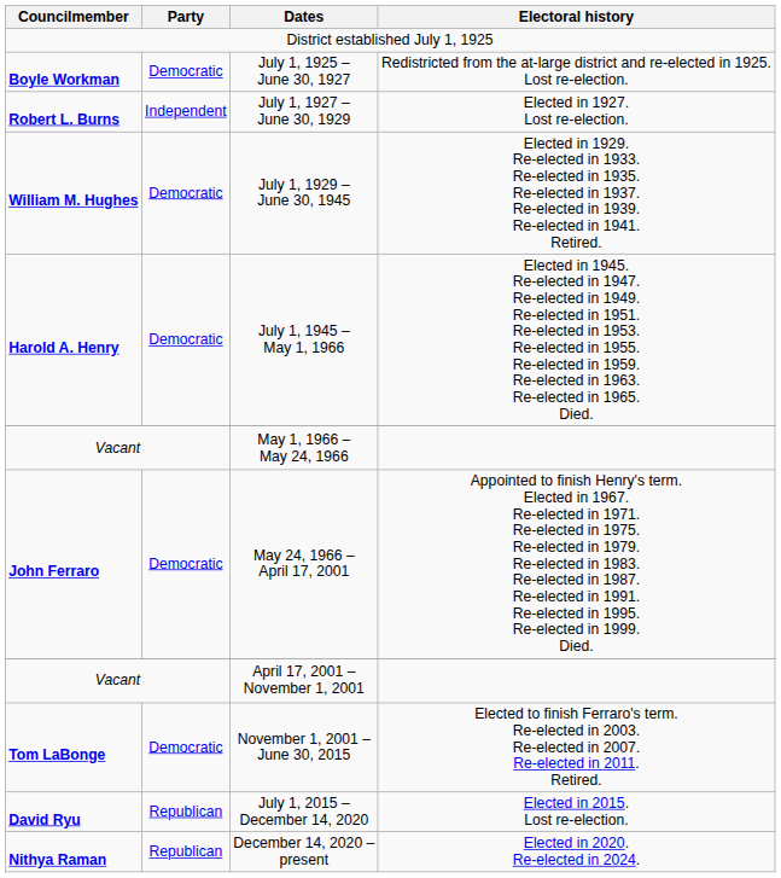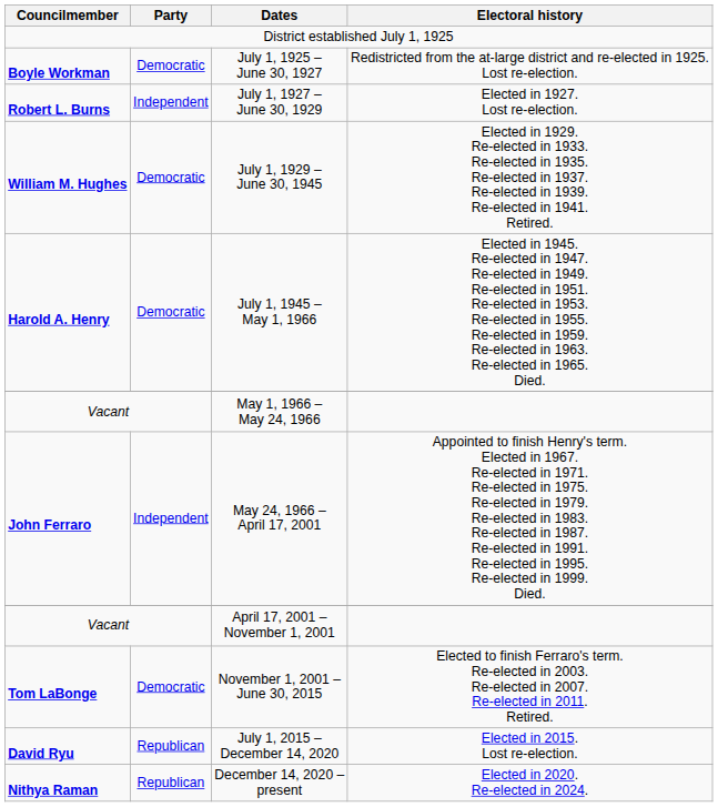 <table class="wikitable" style="text-align:center;">
 <tr>
 <th>Councilmember</th>
 <th>Party</th>
 <th>Dates</th>
 <th>Electoral history</th>
 </tr>
 <tr>
 <td colspan="4">District established July 1, 1925</td>
 </tr>
 <tr>
 <td align=left> <br> <strong><a href='#'>Boyle Workman</a></strong> <br> </td>
 <td><a href='#'>Democratic</a></td>
 <td nowrap>July 1, 1925 –<br> June 30, 1927</td>
 <td>Redistricted from the at-large district and re-elected in 1925. <br> Lost re-election.</td>
 </tr>
 <tr>
 <td rowspan="1" align="left"> <br> <strong><a href='#'>Robert L. Burns</a></strong><br> </td>
 <td><a href='#'>Independent</a></td>
 <td nowrap>July 1, 1927 –<br> June 30, 1929</td>
 <td>Elected in 1927. <br> Lost re-election.</td>
 </tr>
 <tr>
 <td align=left> <br> <strong><a href='#'>William M. Hughes</a></strong><br></td>
 <td><a href='#'>Democratic</a></td>
 <td rowspan="1" nowrap="">July 1, 1929 –<br> June 30, 1945</td>
 <td rowspan="1">Elected in 1929. <br> Re-elected in 1933. <br> Re-elected in 1935. <br> Re-elected in 1937. <br> Re-elected in 1939. <br> Re-elected in 1941. <br> Retired.</td>
 </tr>
 <tr>
 <td rowspan="1" align="left"> <br> <strong><a href='#'>Harold A. Henry</a></strong><br> </td>
 <td rowspan=1 ><a href='#'>Democratic</a></td>
 <td rowspan="1" nowrap="">July 1, 1945 –<br> May 1, 1966</td>
 <td rowspan="1">Elected in 1945. <br> Re-elected in 1947. <br> Re-elected in 1949. <br> Re-elected in 1951. <br> Re-elected in 1953.  <br> Re-elected in 1955. <br> Re-elected in 1959. <br> Re-elected in 1963. <br> Re-elected in 1965. <br> Died.</td>
 </tr>
 <tr>
 </tr>
 <tr style="height:3em">
 <td colspan="2"><em>Vacant</em></td>
 <td nowrap="">May 1, 1966 –<br> May 24, 1966</td>
 <td></td>
 </tr>
 <tr>
 <td rowspan="1" align="left"> <br> <strong><a href='#'>John Ferraro</a></strong><br> </td>
-<td rowspan=1 ><a href='#'>Democratic</a></td>
+<td><a href='#'>Independent</a></td>
 <td rowspan="1" nowrap="">May 24, 1966 –<br> April 17, 2001</td>
 <td rowspan="1">Appointed to finish Henry's term. <br> Elected in 1967. <br> Re-elected in 1971. <br> Re-elected in 1975. <br> Re-elected in 1979. <br> Re-elected in 1983. <br> Re-elected in 1987. <br> Re-elected in 1991. <br> Re-elected in 1995. <br> Re-elected in 1999. <br> Died.</td>
 </tr>
 <tr>
 </tr>
 <tr style="height:3em">
 <td colspan=2><em>Vacant</em></td>
 <td nowrap>April 17, 2001 –<br> November 1, 2001</td>
 <td></td>
 </tr>
 <tr>
 <td align=left> <br> <strong><a href='#'>Tom LaBonge</a></strong><br> </td>
 <td><a href='#'>Democratic</a></td>
 <td nowrap>November 1, 2001 –<br> June 30, 2015</td>
 <td>Elected to finish Ferraro's term. <br>Re-elected in 2003. <br> Re-elected in 2007. <br> <a href='#'>Re-elected in 2011</a>. <br> Retired.</td>
 </tr>
 <tr>
 <td align=left> <br> <strong><a href='#'>David Ryu</a></strong><br> </td>
 <td rowspan=1 ><a href='#'>Republican</a></td>
 <td nowrap>July 1, 2015 –<br> December 14, 2020</td>
 <td><a href='#'>Elected in 2015</a>. <br> Lost re-election.</td>
 </tr>
 <tr>
 <td align=left> <br> <strong><a href='#'>Nithya Raman</a></strong><br> </td>
 <td rowspan=1 ><a href='#'>Republican</a></td>
 <td nowrap>December 14, 2020 –<br>present</td>
 <td><a href='#'>Elected in 2020</a>. <br> <a href='#'>Re-elected in 2024</a>.</td>
 </tr>
 </table>
